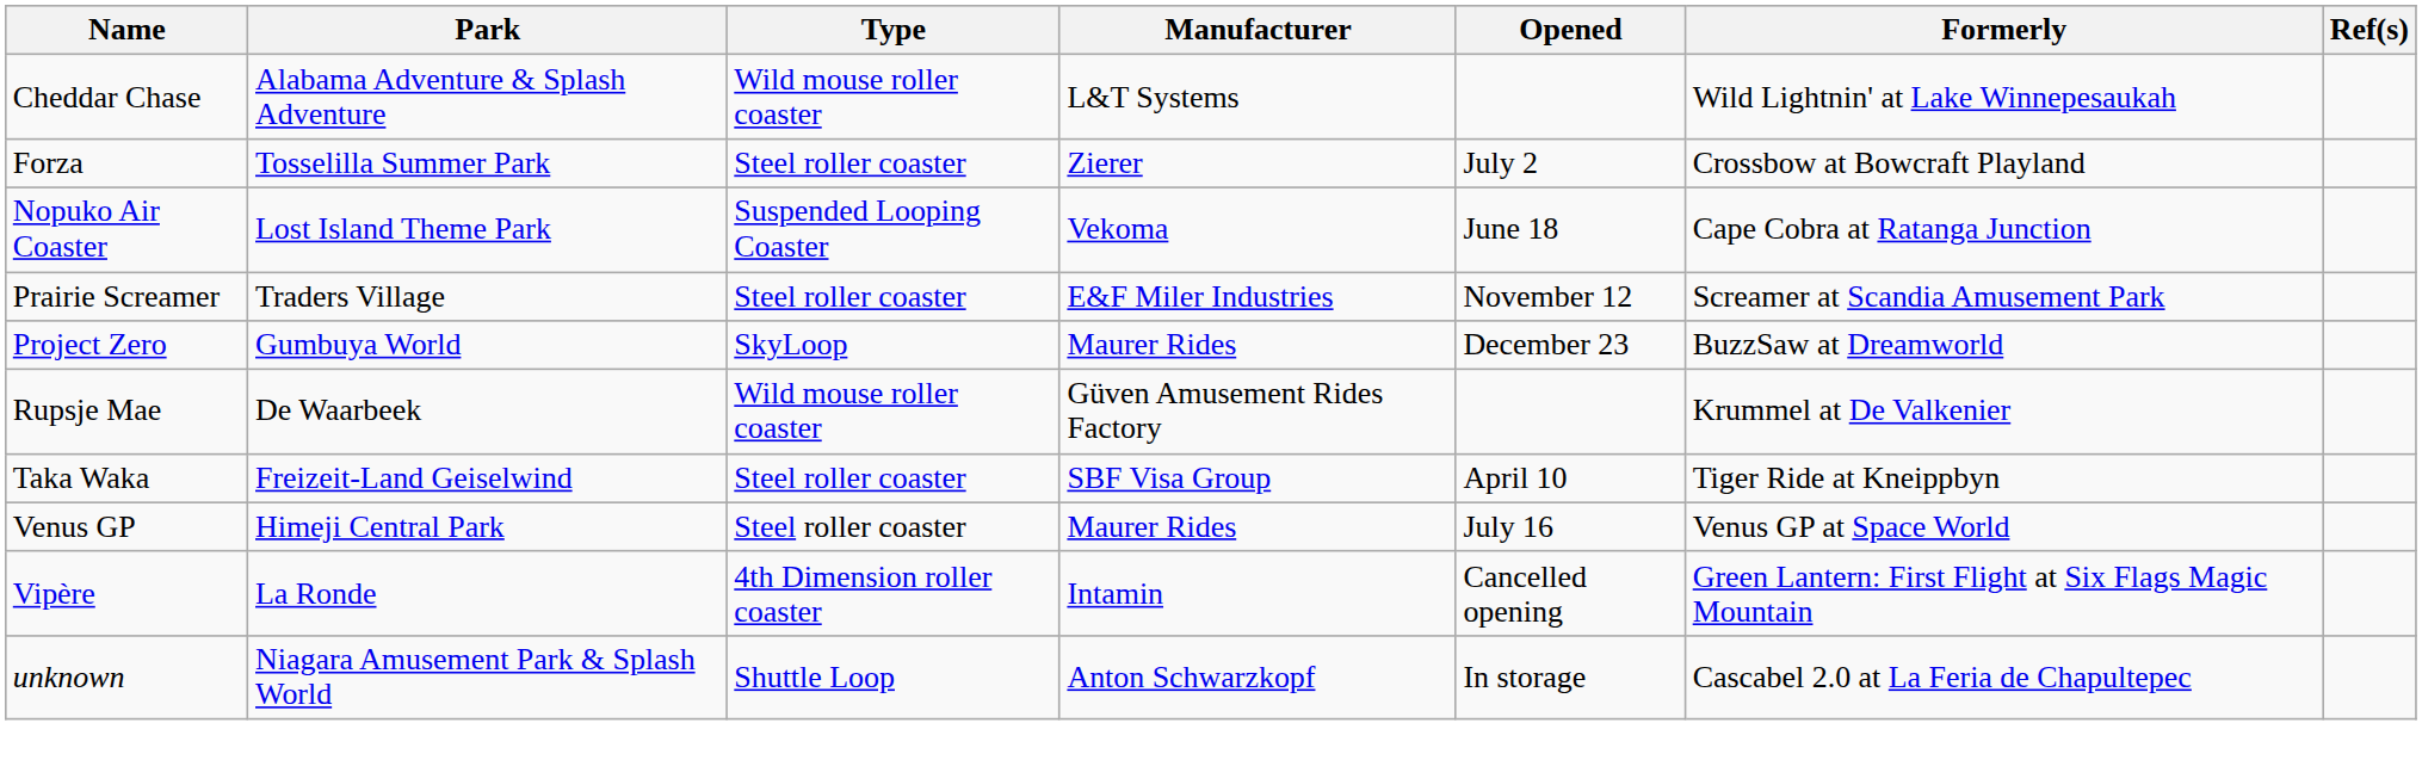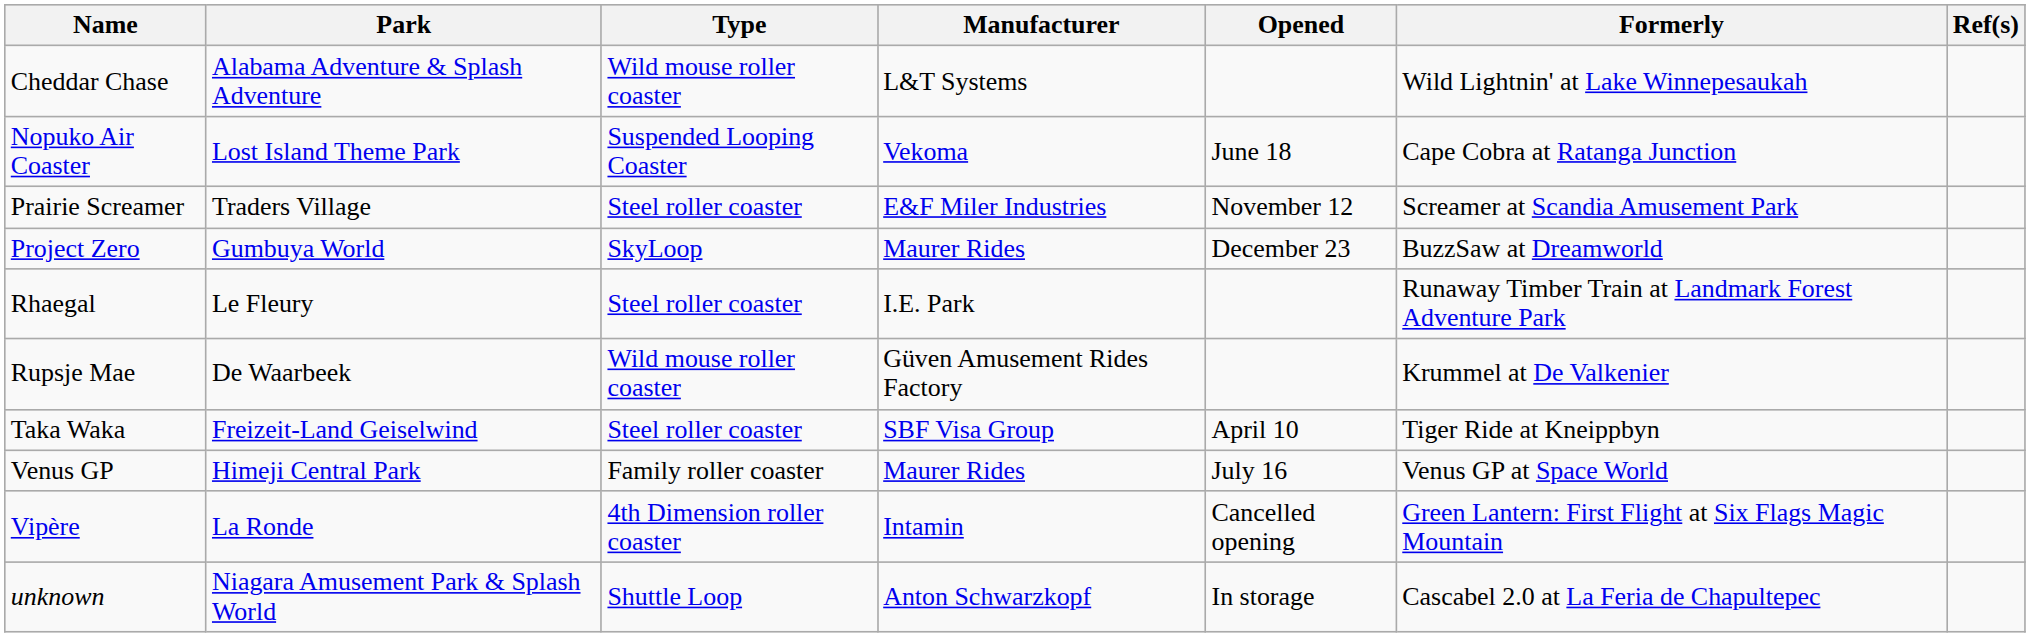 <table class="wikitable sortable">
 <tr>
 <th>Name</th>
 <th>Park</th>
 <th>Type</th>
 <th>Manufacturer</th>
 <th>Opened</th>
 <th>Formerly</th>
 <th class="unsortable">Ref(s)</th>
 </tr>
 <tr>
 <td>Cheddar Chase</td>
 <td><a href='#'>Alabama Adventure & Splash Adventure</a></td>
 <td><a href='#'>Wild mouse roller coaster</a></td>
 <td>L&T Systems</td>
 <td></td>
 <td>Wild Lightnin' at <a href='#'>Lake Winnepesaukah</a></td>
-<td></td>
-</tr>
-<tr>
-<td>Forza</td>
-<td><a href='#'>Tosselilla Summer Park</a></td>
-<td><a href='#'>Steel roller coaster</a></td>
-<td><a href='#'>Zierer</a></td>
-<td>July 2</td>
-<td>Crossbow at Bowcraft Playland</td>
 <td></td>
 </tr>
 <tr>
 <td><a href='#'>Nopuko Air Coaster</a></td>
 <td><a href='#'>Lost Island Theme Park</a></td>
 <td><a href='#'>Suspended Looping Coaster</a></td>
 <td><a href='#'>Vekoma</a></td>
 <td>June 18</td>
 <td>Cape Cobra at <a href='#'>Ratanga Junction</a></td>
 <td></td>
 </tr>
 <tr>
 <td>Prairie Screamer</td>
 <td>Traders Village</td>
 <td><a href='#'>Steel roller coaster</a></td>
 <td><a href='#'>E&F Miler Industries</a></td>
 <td>November 12</td>
 <td>Screamer at <a href='#'>Scandia Amusement Park</a></td>
 <td></td>
 </tr>
 <tr>
 <td><a href='#'>Project Zero</a></td>
 <td><a href='#'>Gumbuya World</a></td>
 <td><a href='#'>SkyLoop</a></td>
 <td><a href='#'>Maurer Rides</a></td>
 <td>December 23</td>
 <td>BuzzSaw at <a href='#'>Dreamworld</a></td>
 <td></td>
 </tr>
 <tr>
+<td>Rhaegal</td>
+<td>Le Fleury</td>
+<td><a href='#'>Steel roller coaster</a></td>
+<td>I.E. Park</td>
+<td></td>
+<td>Runaway Timber Train at <a href='#'>Landmark Forest Adventure Park</a></td>
+<td></td>
+</tr>
+<tr>
 <td>Rupsje Mae</td>
 <td>De Waarbeek</td>
 <td><a href='#'>Wild mouse roller coaster</a></td>
 <td>Güven Amusement Rides Factory</td>
 <td></td>
 <td>Krummel at <a href='#'>De Valkenier</a></td>
 <td></td>
 </tr>
 <tr>
 <td>Taka Waka</td>
 <td><a href='#'>Freizeit-Land Geiselwind</a></td>
 <td><a href='#'>Steel roller coaster</a></td>
 <td><a href='#'>SBF Visa Group</a></td>
 <td>April 10</td>
 <td>Tiger Ride at Kneippbyn</td>
 <td></td>
 </tr>
 <tr>
 <td>Venus GP</td>
 <td><a href='#'>Himeji Central Park</a></td>
-<td><a href='#'>Steel</a> roller coaster</td>
+<td>Family roller coaster</td>
 <td><a href='#'>Maurer Rides</a></td>
 <td>July 16</td>
 <td>Venus GP at <a href='#'>Space World</a></td>
 <td></td>
 </tr>
 <tr>
 <td><a href='#'>Vipère</a></td>
 <td><a href='#'>La Ronde</a></td>
 <td><a href='#'>4th Dimension roller coaster</a></td>
 <td><a href='#'>Intamin</a></td>
 <td>Cancelled opening</td>
 <td><a href='#'>Green Lantern: First Flight</a> at <a href='#'>Six Flags Magic Mountain</a></td>
 <td></td>
 </tr>
 <tr>
 <td><em>unknown</em></td>
 <td><a href='#'>Niagara Amusement Park & Splash World</a></td>
 <td><a href='#'>Shuttle Loop</a></td>
 <td><a href='#'>Anton Schwarzkopf</a></td>
 <td>In storage</td>
 <td>Cascabel 2.0 at <a href='#'>La Feria de Chapultepec</a></td>
 <td></td>
 </tr>
 </table>
